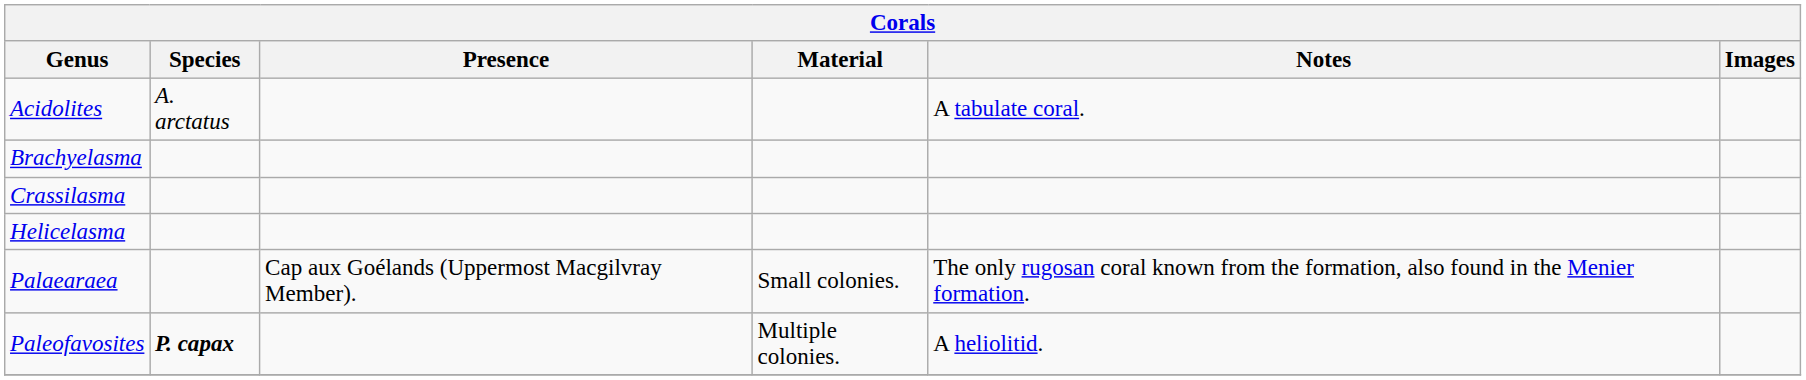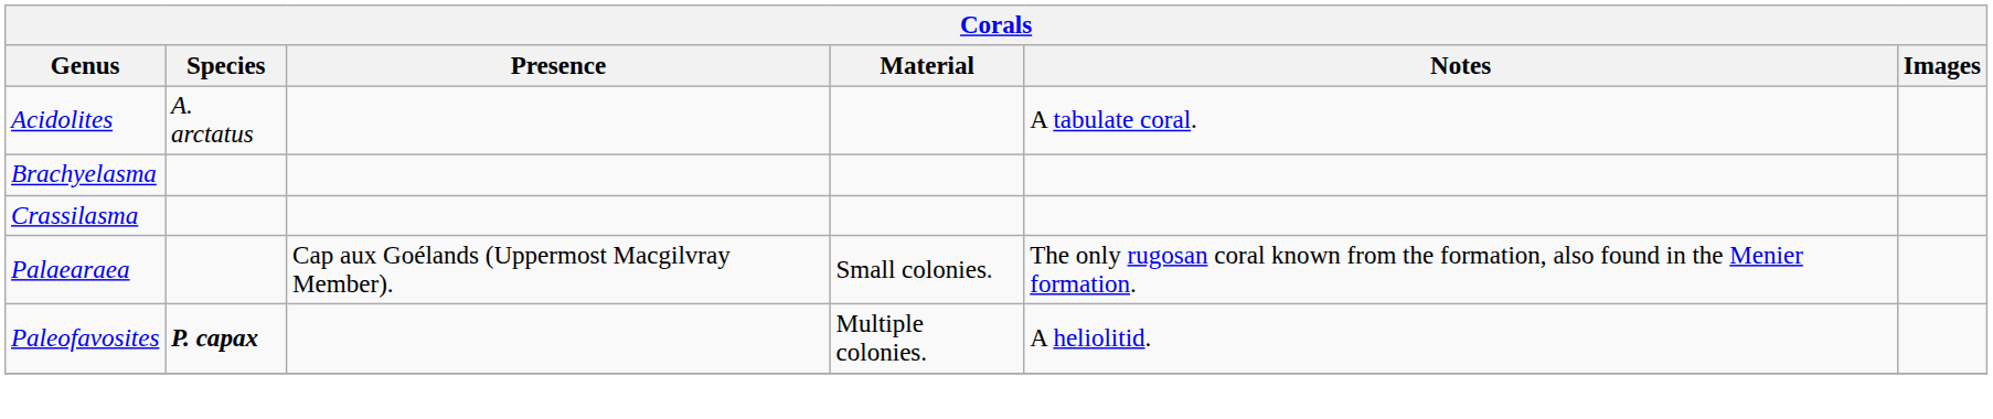 <table class="wikitable" align="center">
 <tr>
 <th colspan="6" align="center"><strong><a href='#'>Corals</a></strong></th>
 </tr>
 <tr>
 <th>Genus</th>
 <th>Species</th>
 <th>Presence</th>
 <th><strong>Material</strong></th>
 <th>Notes</th>
 <th>Images</th>
 </tr>
 <tr>
 <td><em><a href='#'>Acidolites</a></em></td>
 <td><em>A. arctatus</em></td>
 <td></td>
 <td></td>
 <td>A <a href='#'>tabulate coral</a>.</td>
 <td></td>
 </tr>
 <tr>
 <td><em><a href='#'>Brachyelasma</a></em></td>
 <td></td>
 <td></td>
 <td></td>
 <td></td>
 <td></td>
 </tr>
 <tr>
 <td><em><a href='#'>Crassilasma</a></em></td>
 <td></td>
 <td></td>
 <td></td>
 <td></td>
 <td></td>
 </tr>
 <tr>
-<td><em><a href='#'>Helicelasma</a></em></td>
-<td></td>
-<td></td>
-<td></td>
-<td></td>
-<td></td>
-</tr>
-<tr>
 <td><em><a href='#'>Palaearaea</a></em></td>
 <td></td>
 <td>Cap aux Goélands (Uppermost Macgilvray Member).</td>
 <td>Small colonies.</td>
 <td>The only <a href='#'>rugosan</a> coral known from the formation, also found in the <a href='#'>Menier formation</a>.</td>
 <td></td>
 </tr>
 <tr>
 <td><em><a href='#'>Paleofavosites</a></em></td>
 <td><strong><em>P. capax</em></strong></td>
 <td></td>
 <td>Multiple colonies.</td>
 <td>A <a href='#'>heliolitid</a>.</td>
 <td></td>
 </tr>
 <tr>
 </tr>
 </table>
